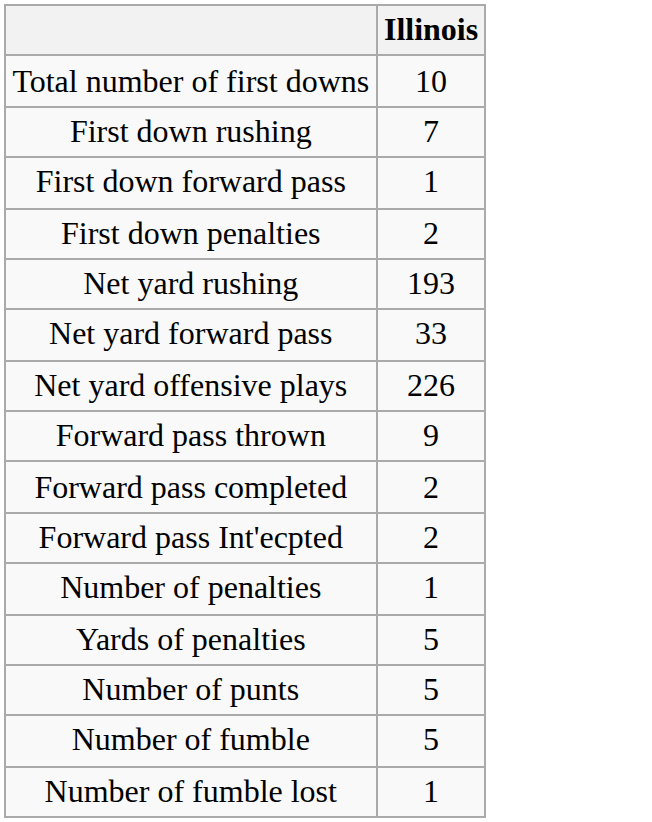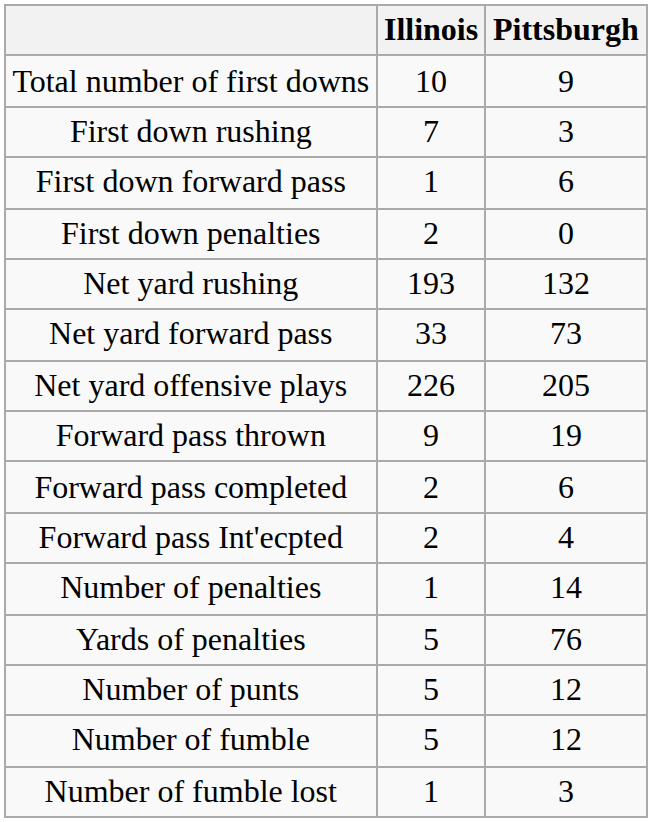 <table class="wikitable sortable" style="text-align: center;">
 <tr>
 <th></th>
 <th>Illinois</th>
+<th>Pittsburgh</th>
 </tr>
 <tr>
 <td>Total number of first downs</td>
 <td>10</td>
+<td>9</td>
 </tr>
 <tr>
 <td>First down rushing</td>
 <td>7</td>
+<td>3</td>
 </tr>
 <tr>
 <td>First down forward pass</td>
 <td>1</td>
+<td>6</td>
 </tr>
 <tr>
 <td>First down penalties</td>
 <td>2</td>
+<td>0</td>
 </tr>
 <tr>
 <td>Net yard rushing</td>
 <td>193</td>
+<td>132</td>
 </tr>
 <tr>
 <td>Net yard forward pass</td>
 <td>33</td>
+<td>73</td>
 </tr>
 <tr>
 <td>Net yard offensive plays</td>
 <td>226</td>
+<td>205</td>
 </tr>
 <tr>
 <td>Forward pass thrown</td>
 <td>9</td>
+<td>19</td>
 </tr>
 <tr>
 <td>Forward pass completed</td>
 <td>2</td>
+<td>6</td>
 </tr>
 <tr>
 <td>Forward pass Int'ecpted</td>
 <td>2</td>
+<td>4</td>
 </tr>
 <tr>
 <td>Number of penalties</td>
 <td>1</td>
+<td>14</td>
 </tr>
 <tr>
 <td>Yards of penalties</td>
 <td>5</td>
+<td>76</td>
 </tr>
 <tr>
 <td>Number of punts</td>
 <td>5</td>
+<td>12</td>
 </tr>
 <tr>
 <td>Number of fumble</td>
 <td>5</td>
+<td>12</td>
 </tr>
 <tr>
 <td>Number of fumble lost</td>
 <td>1</td>
+<td>3</td>
 </tr>
 </table>
